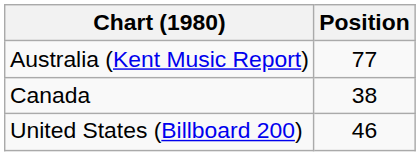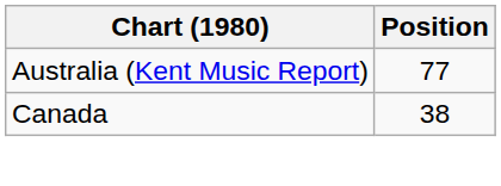 <table class="wikitable">
 <tr>
 <th>Chart (1980)</th>
 <th>Position</th>
 </tr>
 <tr>
 <td>Australia (<a href='#'>Kent Music Report</a>)</td>
 <td align="center">77</td>
 </tr>
 <tr>
 <td>Canada</td>
 <td align="center">38</td>
 </tr>
-<tr>
-<td>United States (<a href='#'>Billboard 200</a>)</td>
-<td align="center">46</td>
-</tr>
 </table>
